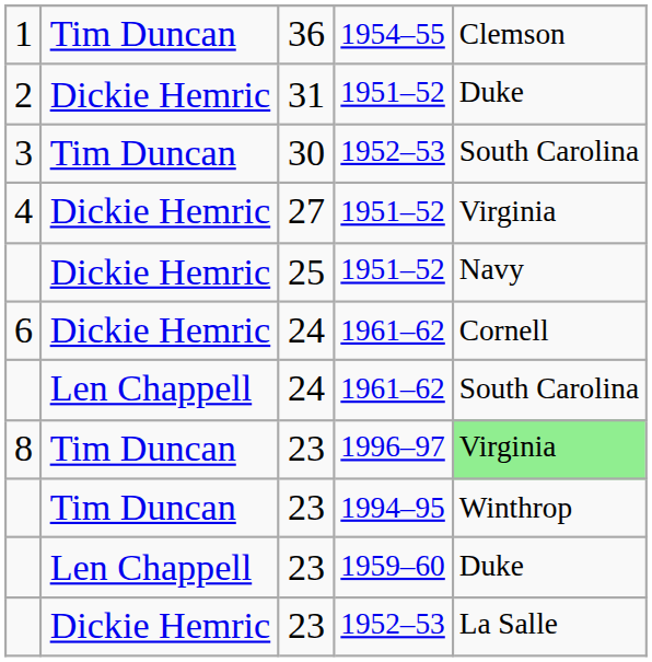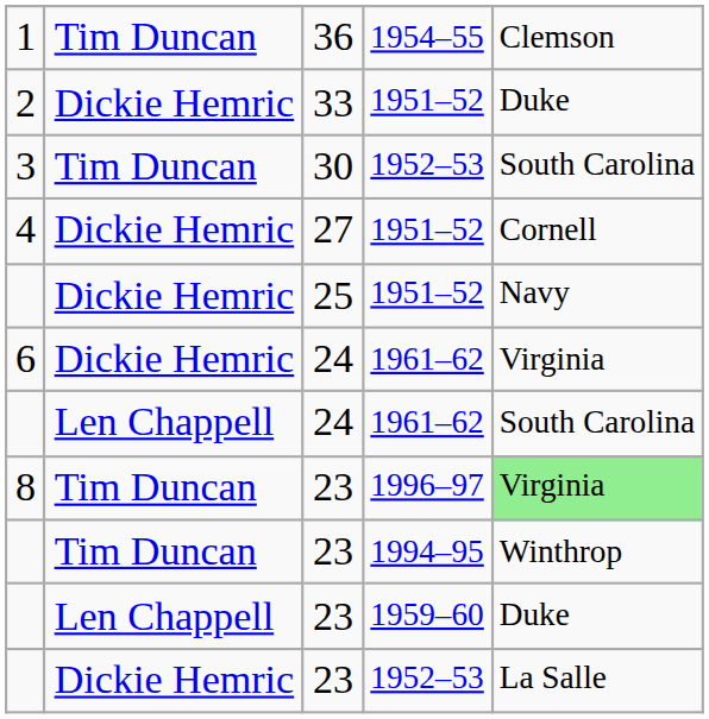 <table class="wikitable">
 <tr>
 </tr>
 <tr>
 <td>1</td>
 <td><a href='#'>Tim Duncan</a></td>
 <td>36</td>
 <td style="font-size:80%;"><a href='#'>1954–55</a></td>
 <td style="font-size:80%;">Clemson</td>
 </tr>
 <tr>
 <td>2</td>
 <td><a href='#'>Dickie Hemric</a></td>
-<td>31</td>
+<td>33</td>
 <td style="font-size:80%;"><a href='#'>1951–52</a></td>
 <td style="font-size:80%;">Duke</td>
 </tr>
 <tr>
 <td>3</td>
 <td><a href='#'>Tim Duncan</a></td>
 <td>30</td>
 <td style="font-size:80%;"><a href='#'>1952–53</a></td>
 <td style="font-size:80%;">South Carolina</td>
 </tr>
 <tr>
 <td>4</td>
 <td><a href='#'>Dickie Hemric</a></td>
 <td>27</td>
 <td style="font-size:80%;"><a href='#'>1951–52</a></td>
-<td style="font-size:80%;">Virginia</td>
+<td style="font-size:80%;">Cornell</td>
 </tr>
 <tr>
 <td></td>
 <td><a href='#'>Dickie Hemric</a></td>
 <td>25</td>
 <td style="font-size:80%;"><a href='#'>1951–52</a></td>
 <td style="font-size:80%;">Navy</td>
 </tr>
 <tr>
 <td>6</td>
 <td><a href='#'>Dickie Hemric</a></td>
 <td>24</td>
 <td style="font-size:80%;"><a href='#'>1961–62</a></td>
-<td style="font-size:80%;">Cornell</td>
+<td style="font-size:80%;">Virginia</td>
 </tr>
 <tr>
 <td></td>
 <td><a href='#'>Len Chappell</a></td>
 <td>24</td>
 <td style="font-size:80%;"><a href='#'>1961–62</a></td>
 <td style="font-size:80%;">South Carolina</td>
 </tr>
 <tr>
 <td>8</td>
 <td><a href='#'>Tim Duncan</a></td>
 <td>23</td>
 <td style="font-size:80%;"><a href='#'>1996–97</a></td>
 <td style="background: lightgreen; font-size:80%;">Virginia</td>
 </tr>
 <tr>
 <td></td>
 <td><a href='#'>Tim Duncan</a></td>
 <td>23</td>
 <td style="font-size:80%;"><a href='#'>1994–95</a></td>
 <td style="font-size:80%;">Winthrop</td>
 </tr>
 <tr>
 <td></td>
 <td><a href='#'>Len Chappell</a></td>
 <td>23</td>
 <td style="font-size:80%;"><a href='#'>1959–60</a></td>
 <td style="font-size:80%;">Duke</td>
 </tr>
 <tr>
 <td></td>
 <td><a href='#'>Dickie Hemric</a></td>
 <td>23</td>
 <td style="font-size:80%;"><a href='#'>1952–53</a></td>
 <td style="font-size:80%;">La Salle</td>
 </tr>
 </table>
